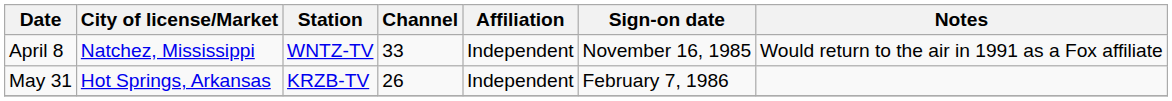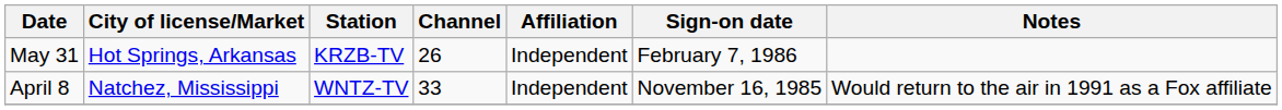 <table class="wikitable sortable">
 <tr>
 <th>Date</th>
 <th>City of license/Market</th>
 <th>Station</th>
 <th>Channel</th>
 <th>Affiliation</th>
 <th>Sign-on date</th>
 <th>Notes</th>
 </tr>
 <tr>
+<td>May 31</td>
+<td><a href='#'>Hot Springs, Arkansas</a></td>
+<td><a href='#'>KRZB-TV</a></td>
+<td>26</td>
+<td>Independent</td>
+<td>February 7, 1986</td>
+<td></td>
+</tr>
+<tr>
 <td>April 8</td>
 <td><a href='#'>Natchez, Mississippi</a></td>
 <td><a href='#'>WNTZ-TV</a></td>
 <td>33</td>
 <td>Independent</td>
 <td>November 16, 1985</td>
 <td>Would return to the air in 1991 as a Fox affiliate</td>
 </tr>
 <tr>
-<td>May 31</td>
-<td><a href='#'>Hot Springs, Arkansas</a></td>
-<td><a href='#'>KRZB-TV</a></td>
-<td>26</td>
-<td>Independent</td>
-<td>February 7, 1986</td>
-<td></td>
-</tr>
-<tr>
 </tr>
 </table>
